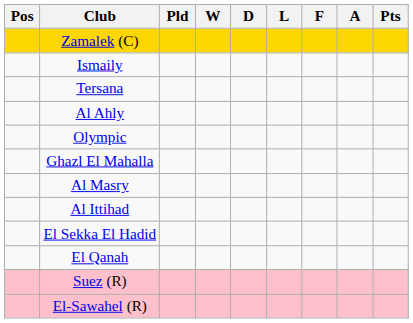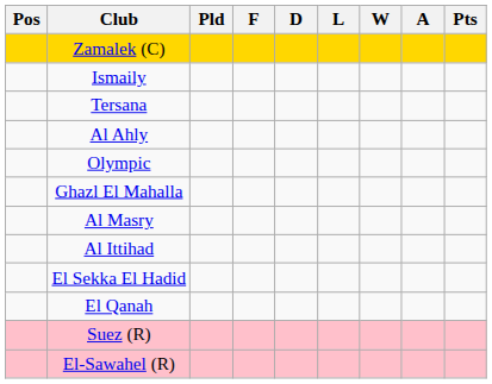 <table class="wikitable sortable" bgcolor="#f7f8ff">
 <tr>
 <th width=30>Pos</th>
 <th>Club</th>
 <th width=30>Pld</th>
-<th width=30>W</th>
+<th width=30>F</th>
 <th width=30>D</th>
 <th width=30>L</th>
-<th width=30>F</th>
+<th width=30>W</th>
 <th width=30>A</th>
 <th width=30>Pts</th>
 </tr>
 <tr bgcolor="gold" align="center">
 <td></td>
 <td><a href='#'>Zamalek</a> (C)</td>
 <td></td>
 <td></td>
 <td></td>
 <td></td>
 <td></td>
 <td></td>
 <td></td>
 </tr>
 <tr align="center">
 <td></td>
 <td><a href='#'>Ismaily</a></td>
 <td></td>
 <td></td>
 <td></td>
 <td></td>
 <td></td>
 <td></td>
 <td></td>
 </tr>
 <tr align="center">
 <td></td>
 <td><a href='#'>Tersana</a></td>
 <td></td>
 <td></td>
 <td></td>
 <td></td>
 <td></td>
 <td></td>
 <td></td>
 </tr>
 <tr align="center">
 <td></td>
 <td><a href='#'>Al Ahly</a></td>
 <td></td>
 <td></td>
 <td></td>
 <td></td>
 <td></td>
 <td></td>
 <td></td>
 </tr>
 <tr align="center">
 <td></td>
 <td><a href='#'>Olympic</a></td>
 <td></td>
 <td></td>
 <td></td>
 <td></td>
 <td></td>
 <td></td>
 <td></td>
 </tr>
 <tr align="center">
 <td></td>
 <td><a href='#'>Ghazl El Mahalla</a></td>
 <td></td>
 <td></td>
 <td></td>
 <td></td>
 <td></td>
 <td></td>
 <td></td>
 </tr>
 <tr align="center">
 <td></td>
 <td><a href='#'>Al Masry</a></td>
 <td></td>
 <td></td>
 <td></td>
 <td></td>
 <td></td>
 <td></td>
 <td></td>
 </tr>
 <tr align="center">
 <td></td>
 <td><a href='#'>Al Ittihad</a></td>
 <td></td>
 <td></td>
 <td></td>
 <td></td>
 <td></td>
 <td></td>
 <td></td>
 </tr>
 <tr align="center">
 <td></td>
 <td><a href='#'>El Sekka El Hadid</a></td>
 <td></td>
 <td></td>
 <td></td>
 <td></td>
 <td></td>
 <td></td>
 <td></td>
 </tr>
 <tr align="center">
 <td></td>
 <td><a href='#'>El Qanah</a></td>
 <td></td>
 <td></td>
 <td></td>
 <td></td>
 <td></td>
 <td></td>
 <td></td>
 </tr>
 <tr bgcolor="#FFC0CB" align="center">
 <td></td>
 <td><a href='#'>Suez</a> (R)</td>
 <td></td>
 <td></td>
 <td></td>
 <td></td>
 <td></td>
 <td></td>
 <td></td>
 </tr>
 <tr bgcolor="#FFC0CB" align="center">
 <td></td>
 <td><a href='#'>El-Sawahel</a> (R)</td>
 <td></td>
 <td></td>
 <td></td>
 <td></td>
 <td></td>
 <td></td>
 <td></td>
 </tr>
 </table>
